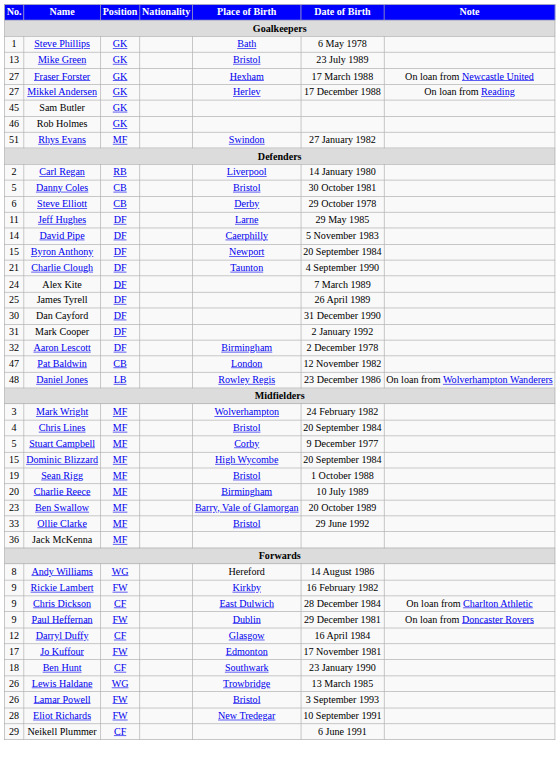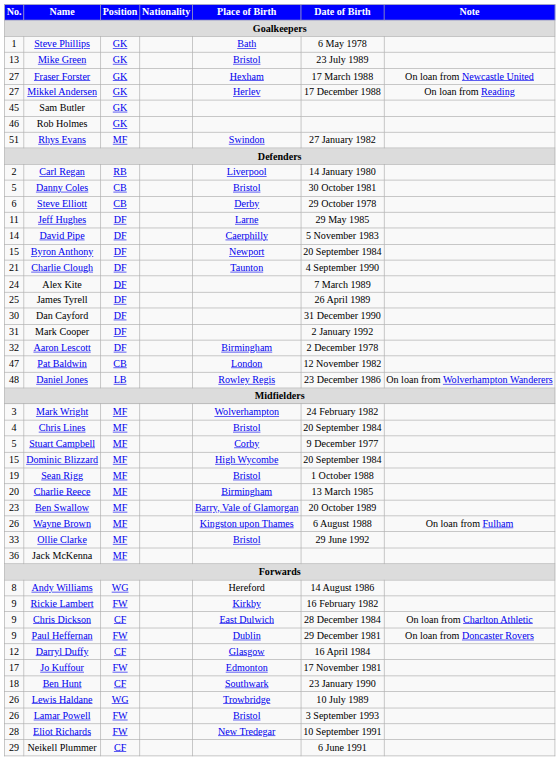 <table class="wikitable" style="text-align:center;">
 <tr>
 <th style="background:blue; color:#fff; text-align:center;">No.</th>
 <th style="background:blue; color:#fff; text-align:center;">Name</th>
 <th style="background:blue; color:#fff; text-align:center;">Position</th>
 <th style="background:blue; color:#fff; text-align:center;">Nationality</th>
 <th style="background:blue; color:#fff; text-align:center;">Place of Birth</th>
 <th style="background:blue; color:#fff; text-align:center;">Date of Birth</th>
 <th style="background:blue; color:#fff; text-align:center;">Note</th>
 </tr>
 <tr>
 <th colspan="7" style="background:#dcdcdc; text-align:center;">Goalkeepers</th>
 </tr>
 <tr>
 <td>1</td>
 <td><a href='#'>Steve Phillips</a></td>
 <td><a href='#'>GK</a></td>
 <td></td>
 <td><a href='#'>Bath</a></td>
 <td>6 May 1978</td>
 <td></td>
 </tr>
 <tr>
 <td>13</td>
 <td><a href='#'>Mike Green</a></td>
 <td><a href='#'>GK</a></td>
 <td></td>
 <td><a href='#'>Bristol</a></td>
 <td>23 July 1989</td>
 <td></td>
 </tr>
 <tr>
 <td>27</td>
 <td><a href='#'>Fraser Forster</a></td>
 <td><a href='#'>GK</a></td>
 <td></td>
 <td><a href='#'>Hexham</a></td>
 <td>17 March 1988</td>
 <td>On loan from <a href='#'>Newcastle United</a></td>
 </tr>
 <tr>
 <td>27</td>
 <td><a href='#'>Mikkel Andersen</a></td>
 <td><a href='#'>GK</a></td>
 <td></td>
 <td><a href='#'>Herlev</a></td>
 <td>17 December 1988</td>
 <td>On loan from <a href='#'>Reading</a></td>
 </tr>
 <tr>
 <td>45</td>
 <td>Sam Butler</td>
 <td><a href='#'>GK</a></td>
 <td></td>
 <td></td>
 <td></td>
 <td></td>
 </tr>
 <tr>
 <td>46</td>
 <td>Rob Holmes</td>
 <td><a href='#'>GK</a></td>
 <td></td>
 <td></td>
 <td></td>
 <td></td>
 </tr>
 <tr>
 <td>51</td>
 <td><a href='#'>Rhys Evans</a></td>
 <td><a href='#'>MF</a></td>
 <td></td>
 <td><a href='#'>Swindon</a></td>
 <td>27 January 1982</td>
 <td></td>
 </tr>
 <tr>
 <th colspan="7" style="background:#dcdcdc; text-align:center;">Defenders</th>
 </tr>
 <tr>
 <td>2</td>
 <td><a href='#'>Carl Regan</a></td>
 <td><a href='#'>RB</a></td>
 <td></td>
 <td><a href='#'>Liverpool</a></td>
 <td>14 January 1980</td>
 <td></td>
 </tr>
 <tr>
 <td>5</td>
 <td><a href='#'>Danny Coles</a></td>
 <td><a href='#'>CB</a></td>
 <td></td>
 <td><a href='#'>Bristol</a></td>
 <td>30 October 1981</td>
 <td></td>
 </tr>
 <tr>
 <td>6</td>
 <td><a href='#'>Steve Elliott</a></td>
 <td><a href='#'>CB</a></td>
 <td></td>
 <td><a href='#'>Derby</a></td>
 <td>29 October 1978</td>
 <td></td>
 </tr>
 <tr>
 <td>11</td>
 <td><a href='#'>Jeff Hughes</a></td>
 <td><a href='#'>DF</a></td>
 <td></td>
 <td><a href='#'>Larne</a></td>
 <td>29 May 1985</td>
 <td></td>
 </tr>
 <tr>
 <td>14</td>
 <td><a href='#'>David Pipe</a></td>
 <td><a href='#'>DF</a></td>
 <td></td>
 <td><a href='#'>Caerphilly</a></td>
 <td>5 November 1983</td>
 <td></td>
 </tr>
 <tr>
 <td>15</td>
 <td><a href='#'>Byron Anthony</a></td>
 <td><a href='#'>DF</a></td>
 <td></td>
 <td><a href='#'>Newport</a></td>
 <td>20 September 1984</td>
 <td></td>
 </tr>
 <tr>
 <td>21</td>
 <td><a href='#'>Charlie Clough</a></td>
 <td><a href='#'>DF</a></td>
 <td></td>
 <td><a href='#'>Taunton</a></td>
 <td>4 September 1990</td>
 <td></td>
 </tr>
 <tr>
 <td>24</td>
 <td>Alex Kite</td>
 <td><a href='#'>DF</a></td>
 <td></td>
 <td></td>
 <td>7 March 1989</td>
 <td></td>
 </tr>
 <tr>
 <td>25</td>
 <td>James Tyrell</td>
 <td><a href='#'>DF</a></td>
 <td></td>
 <td></td>
 <td>26 April 1989</td>
 <td></td>
 </tr>
 <tr>
 <td>30</td>
 <td>Dan Cayford</td>
 <td><a href='#'>DF</a></td>
 <td></td>
 <td></td>
 <td>31 December 1990</td>
 <td></td>
 </tr>
 <tr>
 <td>31</td>
 <td>Mark Cooper</td>
 <td><a href='#'>DF</a></td>
 <td></td>
 <td></td>
 <td>2 January 1992</td>
 <td></td>
 </tr>
 <tr>
 <td>32</td>
 <td><a href='#'>Aaron Lescott</a></td>
 <td><a href='#'>DF</a></td>
 <td></td>
 <td><a href='#'>Birmingham</a></td>
 <td>2 December 1978</td>
 <td></td>
 </tr>
 <tr>
 <td>47</td>
 <td><a href='#'>Pat Baldwin</a></td>
 <td><a href='#'>CB</a></td>
 <td></td>
 <td><a href='#'>London</a></td>
 <td>12 November 1982</td>
 <td></td>
 </tr>
 <tr>
 <td>48</td>
 <td><a href='#'>Daniel Jones</a></td>
 <td><a href='#'>LB</a></td>
 <td></td>
 <td><a href='#'>Rowley Regis</a></td>
 <td>23 December 1986</td>
 <td>On loan from <a href='#'>Wolverhampton Wanderers</a></td>
 </tr>
 <tr>
 <th colspan="7" style="background:#dcdcdc; text-align:center;">Midfielders</th>
 </tr>
 <tr>
 <td>3</td>
 <td><a href='#'>Mark Wright</a></td>
 <td><a href='#'>MF</a></td>
 <td></td>
 <td><a href='#'>Wolverhampton</a></td>
 <td>24 February 1982</td>
 <td></td>
 </tr>
 <tr>
 <td>4</td>
 <td><a href='#'>Chris Lines</a></td>
 <td><a href='#'>MF</a></td>
 <td></td>
 <td><a href='#'>Bristol</a></td>
 <td>20 September 1984</td>
 <td></td>
 </tr>
 <tr>
 <td>5</td>
 <td><a href='#'>Stuart Campbell</a></td>
 <td><a href='#'>MF</a></td>
 <td></td>
 <td><a href='#'>Corby</a></td>
 <td>9 December 1977</td>
 <td></td>
 </tr>
 <tr>
 <td>15</td>
 <td><a href='#'>Dominic Blizzard</a></td>
 <td><a href='#'>MF</a></td>
 <td></td>
 <td><a href='#'>High Wycombe</a></td>
 <td>20 September 1984</td>
 <td></td>
 </tr>
 <tr>
 <td>19</td>
 <td><a href='#'>Sean Rigg</a></td>
 <td><a href='#'>MF</a></td>
 <td></td>
 <td><a href='#'>Bristol</a></td>
 <td>1 October 1988</td>
 <td></td>
 </tr>
 <tr>
 <td>20</td>
 <td><a href='#'>Charlie Reece</a></td>
 <td><a href='#'>MF</a></td>
 <td></td>
 <td><a href='#'>Birmingham</a></td>
-<td>10 July 1989</td>
+<td>13 March 1985</td>
 <td></td>
 </tr>
 <tr>
 <td>23</td>
 <td><a href='#'>Ben Swallow</a></td>
 <td><a href='#'>MF</a></td>
 <td></td>
 <td><a href='#'>Barry, Vale of Glamorgan</a></td>
 <td>20 October 1989</td>
 <td></td>
+</tr>
+<tr>
+<td>26</td>
+<td><a href='#'>Wayne Brown</a></td>
+<td><a href='#'>MF</a></td>
+<td></td>
+<td><a href='#'>Kingston upon Thames</a></td>
+<td>6 August 1988</td>
+<td>On loan from <a href='#'>Fulham</a></td>
 </tr>
 <tr>
 <td>33</td>
 <td><a href='#'>Ollie Clarke</a></td>
 <td><a href='#'>MF</a></td>
 <td></td>
 <td><a href='#'>Bristol</a></td>
 <td>29 June 1992</td>
 <td></td>
 </tr>
 <tr>
 <td>36</td>
 <td>Jack McKenna</td>
 <td><a href='#'>MF</a></td>
 <td></td>
 <td></td>
 <td></td>
 <td></td>
 </tr>
 <tr>
 <th colspan="7" style="background:#dcdcdc; text-align:center;">Forwards</th>
 </tr>
 <tr>
 <td>8</td>
 <td><a href='#'>Andy Williams</a></td>
 <td><a href='#'>WG</a></td>
 <td></td>
 <td>Hereford</td>
 <td>14 August 1986</td>
 <td></td>
 </tr>
 <tr>
 <td>9</td>
 <td><a href='#'>Rickie Lambert</a></td>
 <td><a href='#'>FW</a></td>
 <td></td>
 <td><a href='#'>Kirkby</a></td>
 <td>16 February 1982</td>
 <td></td>
 </tr>
 <tr>
 <td>9</td>
 <td><a href='#'>Chris Dickson</a></td>
 <td><a href='#'>CF</a></td>
 <td></td>
 <td><a href='#'>East Dulwich</a></td>
 <td>28 December 1984</td>
 <td>On loan from <a href='#'>Charlton Athletic</a></td>
 </tr>
 <tr>
 <td>9</td>
 <td><a href='#'>Paul Heffernan</a></td>
 <td><a href='#'>FW</a></td>
 <td></td>
 <td><a href='#'>Dublin</a></td>
 <td>29 December 1981</td>
 <td>On loan from <a href='#'>Doncaster Rovers</a></td>
 </tr>
 <tr>
 <td>12</td>
 <td><a href='#'>Darryl Duffy</a></td>
 <td><a href='#'>CF</a></td>
 <td></td>
 <td><a href='#'>Glasgow</a></td>
 <td>16 April 1984</td>
 <td></td>
 </tr>
 <tr>
 <td>17</td>
 <td><a href='#'>Jo Kuffour</a></td>
 <td><a href='#'>FW</a></td>
 <td></td>
 <td><a href='#'>Edmonton</a></td>
 <td>17 November 1981</td>
 <td></td>
 </tr>
 <tr>
 <td>18</td>
 <td><a href='#'>Ben Hunt</a></td>
 <td><a href='#'>CF</a></td>
 <td></td>
 <td><a href='#'>Southwark</a></td>
 <td>23 January 1990</td>
 <td></td>
 </tr>
 <tr>
 <td>26</td>
 <td><a href='#'>Lewis Haldane</a></td>
 <td><a href='#'>WG</a></td>
 <td></td>
 <td><a href='#'>Trowbridge</a></td>
-<td>13 March 1985</td>
+<td>10 July 1989</td>
 <td></td>
 </tr>
 <tr>
 <td>26</td>
 <td><a href='#'>Lamar Powell</a></td>
 <td><a href='#'>FW</a></td>
 <td></td>
 <td><a href='#'>Bristol</a></td>
 <td>3 September 1993</td>
 <td></td>
 </tr>
 <tr>
 <td>28</td>
 <td><a href='#'>Eliot Richards</a></td>
 <td><a href='#'>FW</a></td>
 <td></td>
 <td><a href='#'>New Tredegar</a></td>
 <td>10 September 1991</td>
 <td></td>
 </tr>
 <tr>
 <td>29</td>
 <td>Neikell Plummer</td>
 <td><a href='#'>CF</a></td>
 <td></td>
 <td></td>
 <td>6 June 1991</td>
 <td></td>
 </tr>
 </table>
